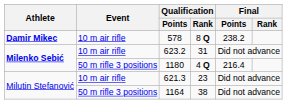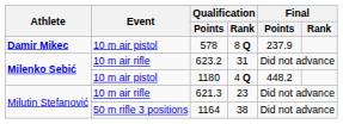 <table class="wikitable" style="font-size:90%">
 <tr>
 <th rowspan="2">Athlete</th>
 <th rowspan="2">Event</th>
 <th colspan=2>Qualification</th>
 <th colspan=2>Final</th>
 </tr>
 <tr style="font-size:95%">
 <th>Points</th>
 <th>Rank</th>
 <th>Points</th>
 <th>Rank</th>
 </tr>
 <tr align=center>
 <td align=left><strong><a href='#'>Damir Mikec</a></strong></td>
-<td align=left><a href='#'>10 m air rifle</a></td>
+<td align=left><a href='#'>10 m air pistol</a></td>
 <td>578</td>
 <td>8 <strong>Q</strong></td>
-<td>238.2</td>
+<td>237.9</td>
 <td></td>
 </tr>
 <tr align=center>
 <td align=left rowspan=2><strong><a href='#'>Milenko Sebić</a></strong></td>
 <td align=left><a href='#'>10 m air rifle</a></td>
 <td>623.2</td>
 <td>31</td>
 <td colspan=2>Did not advance</td>
 </tr>
 <tr align=center>
-<td align=left><a href='#'>50 m rifle 3 positions</a></td>
+<td align=left><a href='#'>10 m air pistol</a></td>
 <td>1180</td>
 <td>4 <strong>Q</strong></td>
-<td>216.4</td>
+<td>448.2</td>
 <td></td>
 </tr>
 <tr align=center>
 <td align=left rowspan=2><a href='#'>Milutin Stefanović</a></td>
 <td align=left><a href='#'>10 m air rifle</a></td>
 <td>621.3</td>
 <td>23</td>
 <td colspan=2>Did not advance</td>
 </tr>
 <tr align=center>
 <td align=left><a href='#'>50 m rifle 3 positions</a></td>
 <td>1164</td>
 <td>38</td>
 <td colspan=2>Did not advance</td>
 </tr>
 </table>
